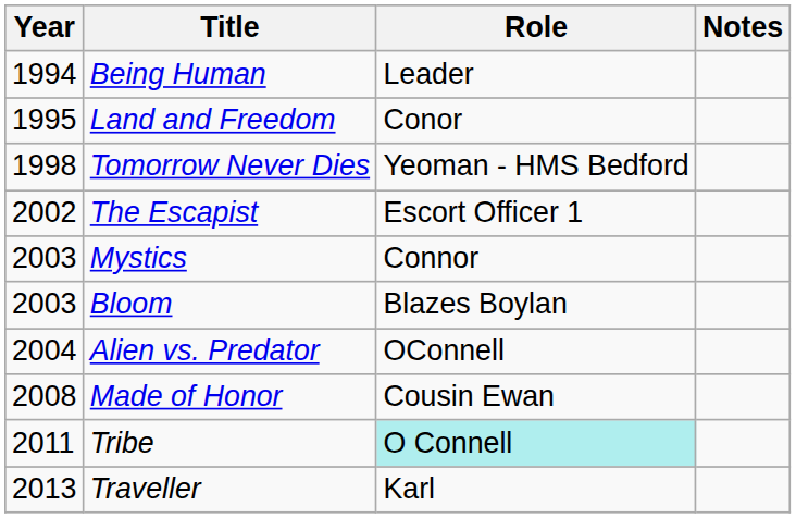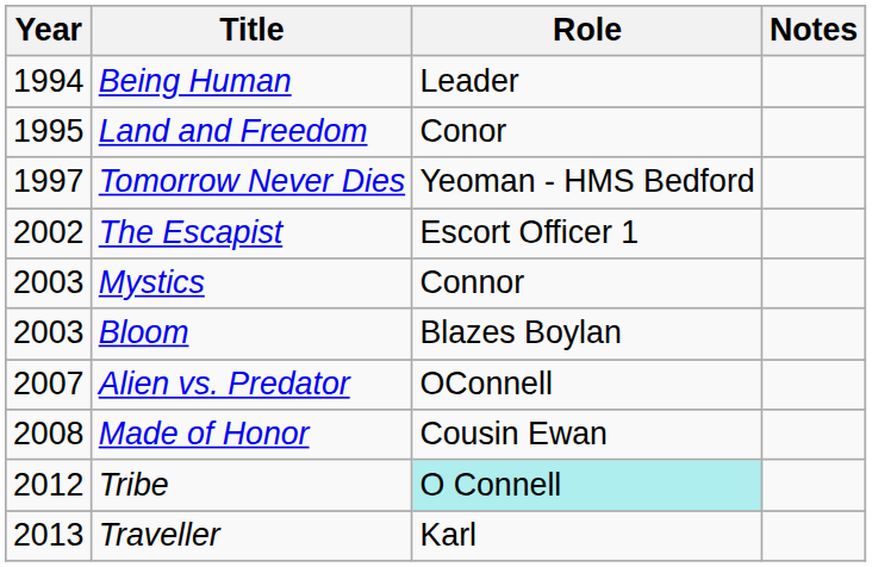 <table class="wikitable sortable">
 <tr>
 <th>Year</th>
 <th>Title</th>
 <th>Role</th>
 <th class="unsortable">Notes</th>
 </tr>
 <tr>
 <td>1994</td>
 <td><em><a href='#'>Being Human</a></em></td>
 <td>Leader</td>
 <td></td>
 </tr>
 <tr>
 <td>1995</td>
 <td><em><a href='#'>Land and Freedom</a></em></td>
 <td>Conor</td>
 <td></td>
 </tr>
 <tr>
-<td>1998</td>
+<td>1997</td>
 <td><em><a href='#'>Tomorrow Never Dies</a></em></td>
 <td>Yeoman - HMS Bedford</td>
 <td></td>
 </tr>
 <tr>
 <td>2002</td>
 <td><em><a href='#'>The Escapist</a></em></td>
 <td>Escort Officer 1</td>
 <td></td>
 </tr>
 <tr>
 <td>2003</td>
 <td><em><a href='#'>Mystics</a></em></td>
 <td>Connor</td>
 <td></td>
 </tr>
 <tr>
 <td>2003</td>
 <td><em><a href='#'>Bloom</a></em></td>
 <td>Blazes Boylan</td>
 <td></td>
 </tr>
 <tr>
-<td>2004</td>
+<td>2007</td>
 <td><em><a href='#'>Alien vs. Predator</a></em></td>
 <td>OConnell</td>
 <td></td>
 </tr>
 <tr>
 <td>2008</td>
 <td><em><a href='#'>Made of Honor</a></em></td>
 <td>Cousin Ewan</td>
 <td></td>
 </tr>
 <tr>
-<td>2011</td>
+<td>2012</td>
 <td><em>Tribe</em></td>
 <td style="background: paleturquoise;">O Connell</td>
 <td></td>
 </tr>
 <tr>
 <td>2013</td>
 <td><em>Traveller</em></td>
 <td>Karl</td>
 <td></td>
 </tr>
 </table>
